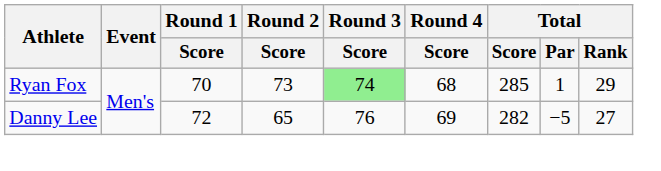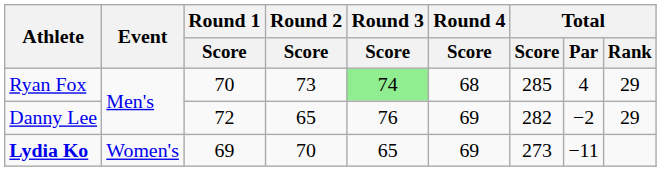 <table class=wikitable style="font-size:90%;">
 <tr>
 <th rowspan=2>Athlete</th>
 <th rowspan=2>Event</th>
 <th>Round 1</th>
 <th>Round 2</th>
 <th>Round 3</th>
 <th>Round 4</th>
 <th colspan=3>Total</th>
 </tr>
 <tr style="font-size:95%">
 <th>Score</th>
 <th>Score</th>
 <th>Score</th>
 <th>Score</th>
 <th>Score</th>
 <th>Par</th>
 <th>Rank</th>
 </tr>
 <tr align=center>
 <td align=left><a href='#'>Ryan Fox</a></td>
 <td align=left rowspan=2><a href='#'>Men's</a></td>
 <td>70</td>
 <td>73</td>
 <td style="background: lightgreen;">74</td>
 <td>68</td>
 <td>285</td>
-<td>1</td>
+<td>4</td>
 <td>29</td>
 </tr>
 <tr align=center>
 <td align=left><a href='#'>Danny Lee</a></td>
 <td>72</td>
 <td>65</td>
 <td>76</td>
 <td>69</td>
 <td>282</td>
-<td>−5</td>
-<td>27</td>
+<td>−2</td>
+<td>29</td>
+</tr>
+<tr align=center>
+<td align=left><strong><a href='#'>Lydia Ko</a></strong></td>
+<td><a href='#'>Women's</a></td>
+<td>69</td>
+<td>70</td>
+<td>65</td>
+<td>69</td>
+<td>273</td>
+<td>−11</td>
+<td></td>
 </tr>
 </table>
